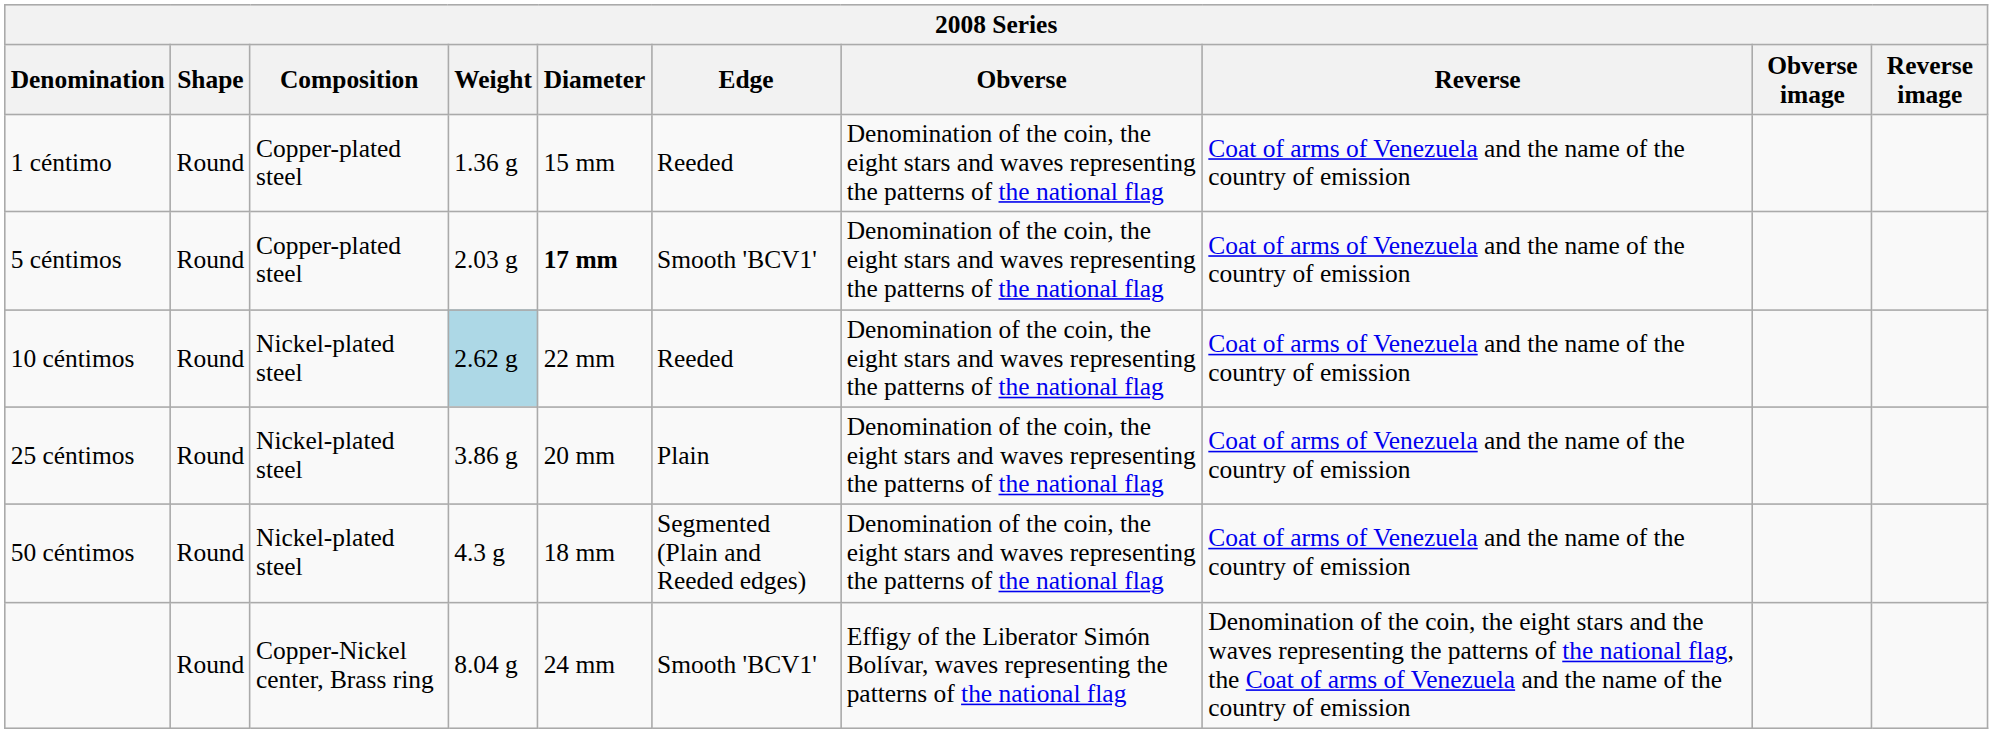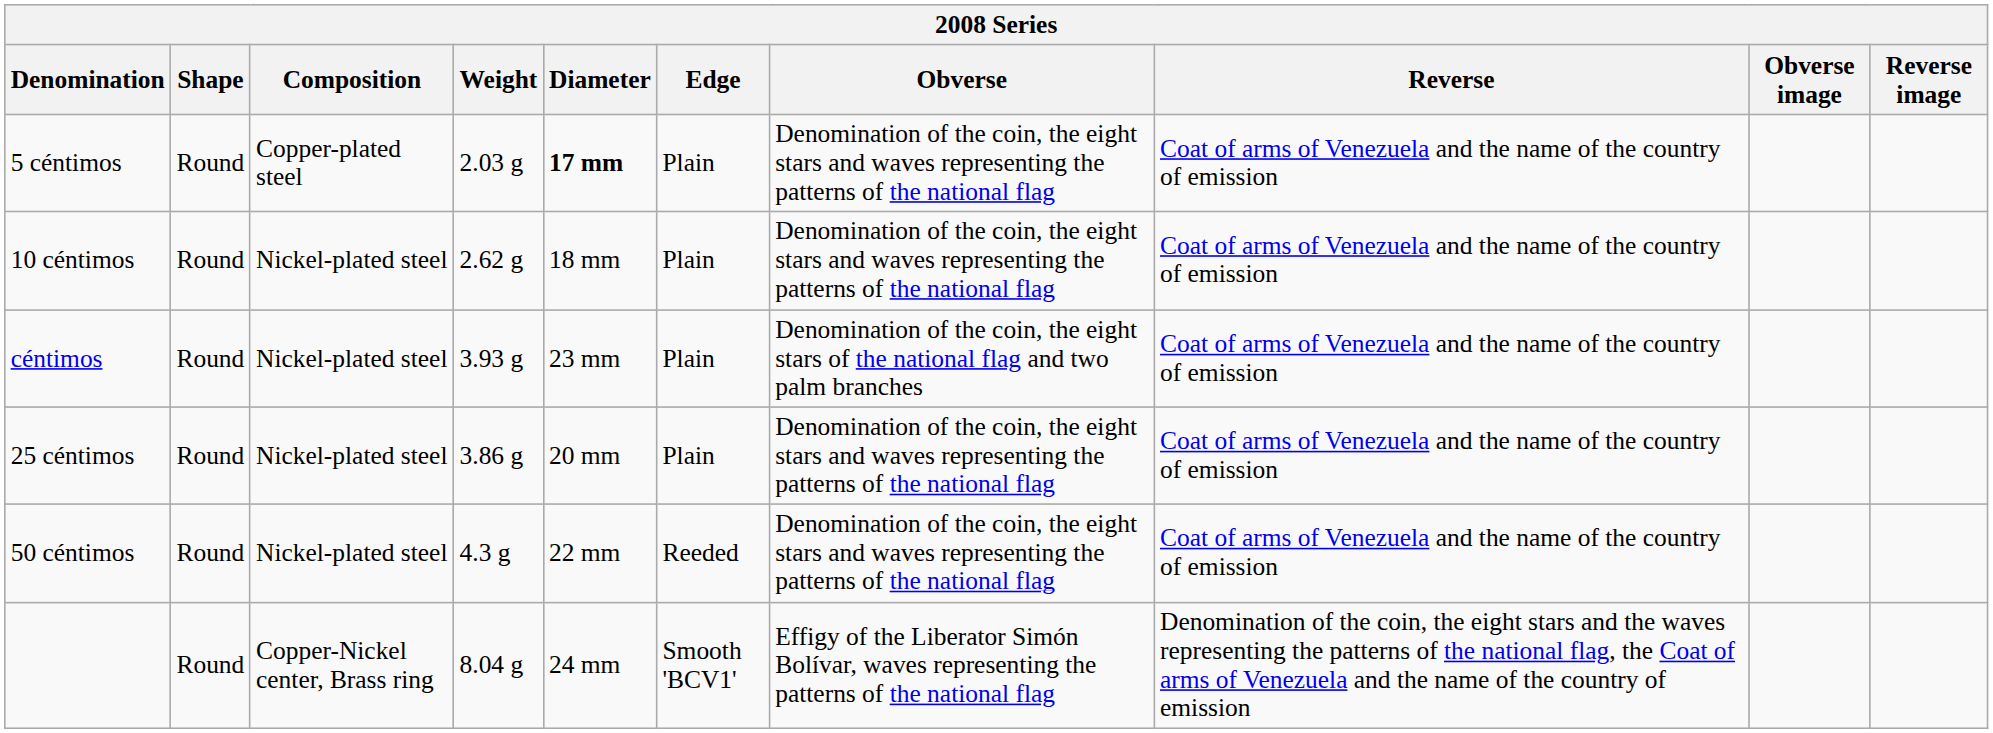 <table class="wikitable">
 <tr>
 <th colspan="10">2008 Series</th>
 </tr>
 <tr>
 <th>Denomination</th>
 <th>Shape</th>
 <th>Composition</th>
 <th>Weight</th>
 <th>Diameter</th>
 <th>Edge</th>
 <th>Obverse</th>
 <th>Reverse</th>
 <th>Obverse image</th>
 <th>Reverse image</th>
 </tr>
 <tr>
-<td>1 céntimo</td>
-<td>Round</td>
-<td>Copper-plated steel</td>
-<td>1.36 g</td>
-<td>15 mm</td>
-<td>Reeded</td>
-<td>Denomination of the coin, the eight stars and waves representing the patterns of <a href='#'>the national flag</a></td>
-<td><a href='#'>Coat of arms of Venezuela</a> and the name of the country of emission</td>
-<td></td>
-<td></td>
-</tr>
-<tr>
 <td>5 céntimos</td>
 <td>Round</td>
 <td>Copper-plated steel</td>
 <td>2.03 g</td>
 <td><strong>17 mm</strong></td>
-<td>Smooth 'BCV1'</td>
+<td>Plain</td>
 <td>Denomination of the coin, the eight stars and waves representing the patterns of <a href='#'>the national flag</a></td>
 <td><a href='#'>Coat of arms of Venezuela</a> and the name of the country of emission</td>
 <td></td>
 <td></td>
 </tr>
 <tr>
 <td>10 céntimos</td>
 <td>Round</td>
 <td>Nickel-plated steel</td>
-<td style="background: lightblue;">2.62 g</td>
-<td>22 mm</td>
-<td>Reeded</td>
+<td>2.62 g</td>
+<td>18 mm</td>
+<td>Plain</td>
 <td>Denomination of the coin, the eight stars and waves representing the patterns of <a href='#'>the national flag</a></td>
+<td><a href='#'>Coat of arms of Venezuela</a> and the name of the country of emission</td>
+<td></td>
+<td></td>
+</tr>
+<tr>
+<td><a href='#'> céntimos</a></td>
+<td>Round</td>
+<td>Nickel-plated steel</td>
+<td>3.93 g</td>
+<td>23 mm</td>
+<td>Plain</td>
+<td>Denomination of the coin, the eight stars of <a href='#'>the national flag</a> and two palm branches</td>
 <td><a href='#'>Coat of arms of Venezuela</a> and the name of the country of emission</td>
 <td></td>
 <td></td>
 </tr>
 <tr>
 <td>25 céntimos</td>
 <td>Round</td>
 <td>Nickel-plated steel</td>
 <td>3.86 g</td>
 <td>20 mm</td>
 <td>Plain</td>
 <td>Denomination of the coin, the eight stars and waves representing the patterns of <a href='#'>the national flag</a></td>
 <td><a href='#'>Coat of arms of Venezuela</a> and the name of the country of emission</td>
 <td></td>
 <td></td>
 </tr>
 <tr>
 <td>50 céntimos</td>
 <td>Round</td>
 <td>Nickel-plated steel</td>
 <td>4.3 g</td>
-<td>18 mm</td>
-<td>Segmented (Plain and Reeded edges)</td>
+<td>22 mm</td>
+<td>Reeded</td>
 <td>Denomination of the coin, the eight stars and waves representing the patterns of <a href='#'>the national flag</a></td>
 <td><a href='#'>Coat of arms of Venezuela</a> and the name of the country of emission</td>
 <td></td>
 <td></td>
 </tr>
 <tr>
 <td></td>
 <td>Round</td>
 <td>Copper-Nickel center, Brass ring</td>
 <td>8.04 g</td>
 <td>24 mm</td>
 <td>Smooth 'BCV1'</td>
 <td>Effigy of the Liberator Simón Bolívar, waves representing the patterns of <a href='#'>the national flag</a></td>
 <td>Denomination of the coin, the eight stars and the waves representing the patterns of <a href='#'>the national flag</a>, the <a href='#'>Coat of arms of Venezuela</a> and the name of the country of emission</td>
 <td></td>
 <td></td>
 </tr>
 </table>
